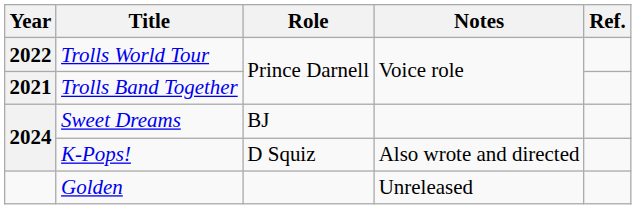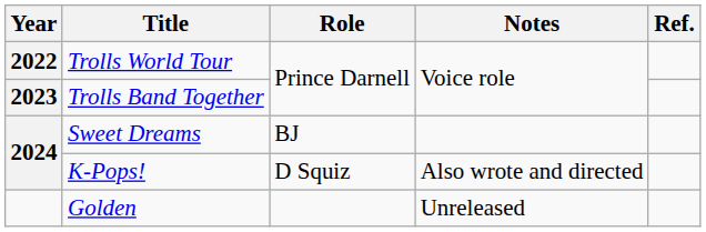 <table class="wikitable sortable plainrowheaders">
 <tr>
 <th scope="col">Year</th>
 <th scope="col">Title</th>
 <th scope="col">Role</th>
 <th scope="col">Notes</th>
 <th scope="col" class="unsortable">Ref.</th>
 </tr>
 <tr>
 <th scope="row">2022</th>
 <td><em><a href='#'>Trolls World Tour</a></em></td>
 <td rowspan="2">Prince Darnell</td>
 <td rowspan="2">Voice role</td>
 <td align="center"></td>
 </tr>
 <tr>
-<th scope="row">2021</th>
+<th scope="row">2023</th>
 <td><em><a href='#'>Trolls Band Together</a></em></td>
 <td align="center"></td>
 </tr>
 <tr>
 <th scope="row" rowspan="2">2024</th>
 <td><em><a href='#'>Sweet Dreams</a></em></td>
 <td>BJ</td>
 <td></td>
 <td align="center"></td>
 </tr>
 <tr>
 <td><em><a href='#'>K-Pops!</a></em></td>
 <td>D Squiz</td>
 <td>Also wrote and directed</td>
 <td align="center"></td>
 </tr>
 <tr>
 <td></td>
 <td><em><a href='#'>Golden</a></em></td>
 <td></td>
 <td>Unreleased</td>
 <td></td>
 </tr>
 </table>
